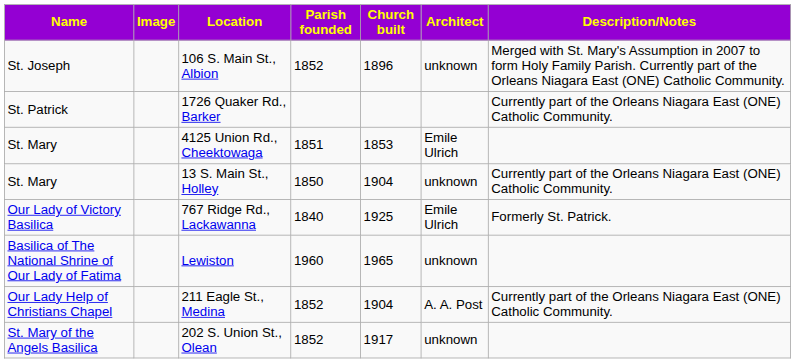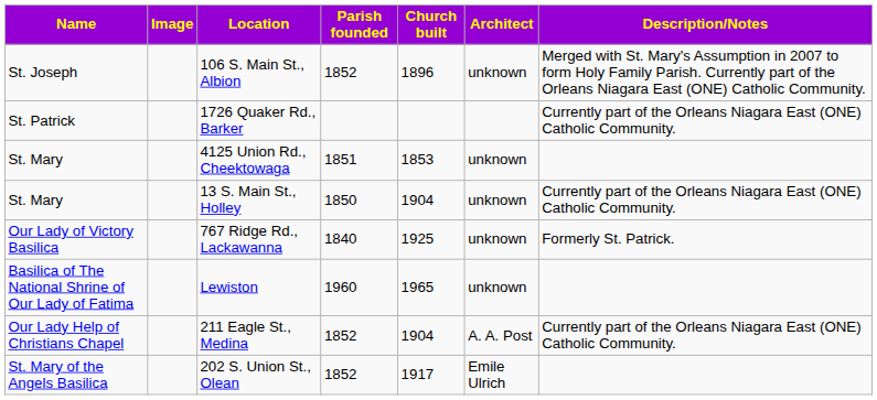 <table class="wikitable" style="width:75%">
 <tr>
 <th style="background:darkviolet; color:yellow;"><strong>Name</strong></th>
 <th style="background:darkviolet; color:yellow;"><strong>Image</strong></th>
 <th style="background:darkviolet; color:yellow;"><strong>Location</strong></th>
 <th style="background:darkviolet; color:yellow;"><strong>Parish founded</strong></th>
 <th style="background:darkviolet; color:yellow;"><strong>Church built</strong></th>
 <th style="background:darkviolet; color:yellow;"><strong>Architect</strong></th>
 <th style="background:darkviolet; color:yellow;"><strong>Description/Notes</strong></th>
 </tr>
 <tr>
 <td>St. Joseph</td>
 <td></td>
 <td>106 S. Main St., <a href='#'>Albion</a></td>
 <td>1852</td>
 <td>1896</td>
 <td>unknown</td>
 <td>Merged with St. Mary's Assumption in 2007 to form Holy Family Parish. Currently part of the Orleans Niagara East (ONE) Catholic Community.</td>
 </tr>
 <tr>
 <td>St. Patrick</td>
 <td></td>
 <td>1726 Quaker Rd., <a href='#'>Barker</a></td>
 <td></td>
 <td></td>
 <td></td>
 <td>Currently part of the Orleans Niagara East (ONE) Catholic Community.</td>
 </tr>
 <tr>
 <td>St. Mary</td>
 <td></td>
 <td>4125 Union Rd., <a href='#'>Cheektowaga</a></td>
 <td>1851</td>
 <td>1853</td>
-<td>Emile Ulrich</td>
+<td>unknown</td>
 <td></td>
 </tr>
 <tr>
 <td>St. Mary</td>
 <td></td>
 <td>13 S. Main St., <a href='#'>Holley</a></td>
 <td>1850</td>
 <td>1904</td>
 <td>unknown</td>
 <td>Currently part of the Orleans Niagara East (ONE) Catholic Community.</td>
 </tr>
 <tr>
 <td><a href='#'>Our Lady of Victory Basilica</a></td>
 <td></td>
 <td>767 Ridge Rd., <a href='#'>Lackawanna</a></td>
 <td>1840</td>
 <td>1925</td>
-<td>Emile Ulrich</td>
+<td>unknown</td>
 <td> Formerly St. Patrick.</td>
 </tr>
 <tr>
 <td><a href='#'>Basilica of The National Shrine of Our Lady of Fatima</a></td>
 <td></td>
 <td><a href='#'>Lewiston</a></td>
 <td>1960</td>
 <td>1965</td>
 <td>unknown</td>
 <td></td>
 </tr>
 <tr>
 <td><a href='#'>Our Lady Help of Christians Chapel</a></td>
 <td></td>
 <td>211 Eagle St., <a href='#'>Medina</a></td>
 <td>1852</td>
 <td>1904</td>
 <td>A. A. Post</td>
 <td>Currently part of the Orleans Niagara East (ONE) Catholic Community.</td>
 </tr>
 <tr>
 <td><a href='#'>St. Mary of the Angels Basilica</a></td>
 <td></td>
 <td>202 S. Union St., <a href='#'>Olean</a></td>
 <td>1852</td>
 <td>1917</td>
-<td>unknown</td>
+<td>Emile Ulrich</td>
 <td></td>
 </tr>
 </table>
